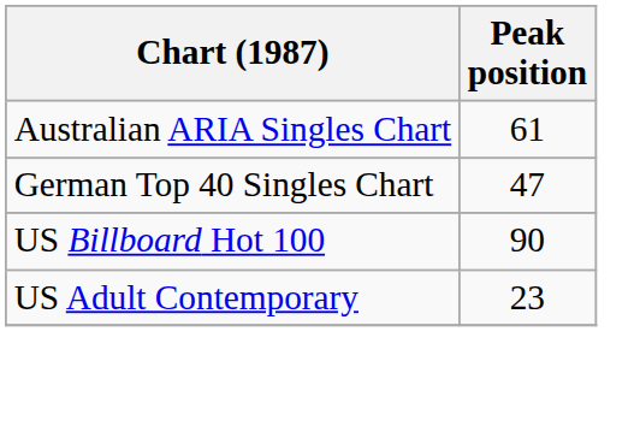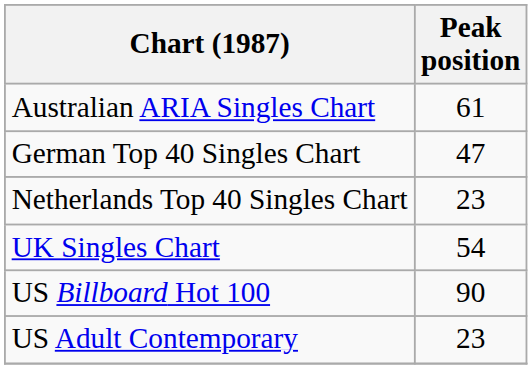 <table class="wikitable">
 <tr>
 <th>Chart (1987)</th>
 <th>Peak<br>position</th>
 </tr>
 <tr>
 <td>Australian <a href='#'>ARIA Singles Chart</a></td>
 <td align="center">61</td>
 </tr>
 <tr>
 <td>German Top 40 Singles Chart</td>
 <td align="center">47</td>
 </tr>
 <tr>
+<td>Netherlands Top 40 Singles Chart</td>
+<td align="center">23</td>
+</tr>
+<tr>
+<td><a href='#'>UK Singles Chart</a></td>
+<td align="center">54</td>
+</tr>
+<tr>
 <td>US <a href='#'><em>Billboard</em> Hot 100</a></td>
 <td align="center">90</td>
 </tr>
 <tr>
 <td>US <a href='#'>Adult Contemporary</a></td>
 <td align="center">23</td>
 </tr>
 <tr>
 </tr>
 </table>
